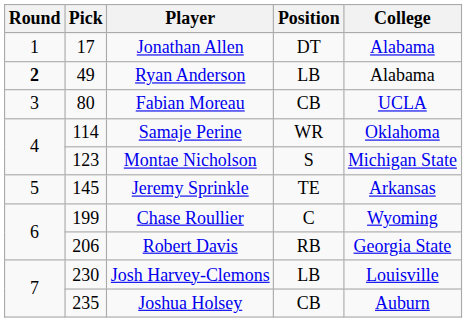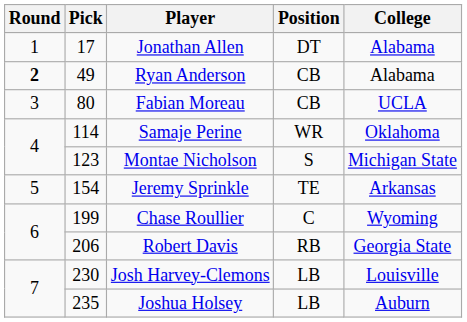 <table class="wikitable sortable sortable"  style="text-align:center;">
 <tr>
 <th>Round</th>
 <th>Pick</th>
 <th>Player</th>
 <th>Position</th>
 <th>College</th>
 </tr>
 <tr>
 <td>1</td>
 <td>17</td>
 <td><a href='#'>Jonathan Allen</a></td>
 <td>DT</td>
 <td><a href='#'>Alabama</a></td>
 </tr>
 <tr>
 <td><strong>2</strong></td>
 <td>49</td>
 <td><a href='#'>Ryan Anderson</a></td>
-<td>LB</td>
+<td>CB</td>
 <td>Alabama</td>
 </tr>
 <tr>
 <td>3</td>
 <td>80</td>
 <td><a href='#'>Fabian Moreau</a></td>
 <td>CB</td>
 <td><a href='#'>UCLA</a></td>
 </tr>
 <tr>
 <td rowspan="2">4</td>
 <td>114</td>
 <td><a href='#'>Samaje Perine</a></td>
 <td>WR</td>
 <td><a href='#'>Oklahoma</a></td>
 </tr>
 <tr>
 <td>123</td>
 <td><a href='#'>Montae Nicholson</a></td>
 <td>S</td>
 <td><a href='#'>Michigan State</a></td>
 </tr>
 <tr>
 <td>5</td>
-<td>145</td>
+<td>154</td>
 <td><a href='#'>Jeremy Sprinkle</a></td>
 <td>TE</td>
 <td><a href='#'>Arkansas</a></td>
 </tr>
 <tr>
 <td rowspan="2">6</td>
 <td>199</td>
 <td><a href='#'>Chase Roullier</a></td>
 <td>C</td>
 <td><a href='#'>Wyoming</a></td>
 </tr>
 <tr>
 <td>206</td>
 <td><a href='#'>Robert Davis</a></td>
 <td>RB</td>
 <td><a href='#'>Georgia State</a></td>
 </tr>
 <tr>
 <td rowspan="2">7</td>
 <td>230</td>
 <td><a href='#'>Josh Harvey-Clemons</a></td>
 <td>LB</td>
 <td><a href='#'>Louisville</a></td>
 </tr>
 <tr>
 <td>235</td>
 <td><a href='#'>Joshua Holsey</a></td>
-<td>CB</td>
+<td>LB</td>
 <td><a href='#'>Auburn</a></td>
 </tr>
 </table>
